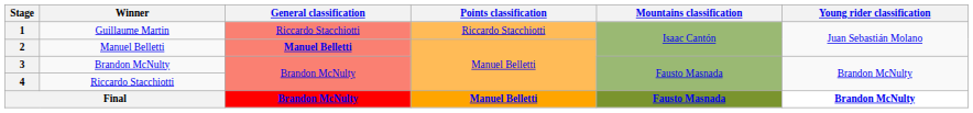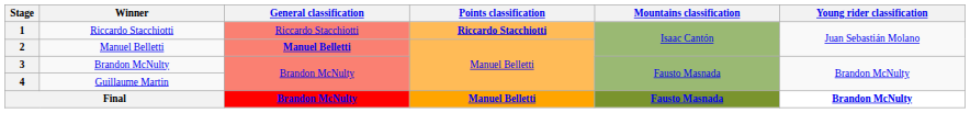 <table class="wikitable" style="text-align: center; font-size:smaller;">
 <tr style="background:#efefef;">
 <th style="width:1%;">Stage</th>
 <th style="width:12%;">Winner</th>
 <th style="width:12%;"><a href='#'>General classification</a><br></th>
 <th style="width:12%;"><a href='#'>Points classification</a><br></th>
 <th style="width:12%;"><a href='#'>Mountains classification</a><br></th>
 <th style="width:12%;"><a href='#'>Young rider classification</a><br></th>
 </tr>
 <tr>
 <th>1</th>
-<td><a href='#'>Guillaume Martin</a></td>
+<td><a href='#'>Riccardo Stacchiotti</a></td>
 <td style="background:salmon;"><a href='#'>Riccardo Stacchiotti</a></td>
-<td style="background:#FFBB57;"><a href='#'>Riccardo Stacchiotti</a></td>
+<td style="background:#FFBB57;"><strong><a href='#'>Riccardo Stacchiotti</a></strong></td>
 <td style="background:#9ab973;" rowspan="2"><a href='#'>Isaac Cantón</a></td>
 <td style="background:offwhite;" rowspan="2"><a href='#'>Juan Sebastián Molano</a></td>
 </tr>
 <tr>
 <th>2</th>
 <td><a href='#'>Manuel Belletti</a></td>
 <td style="background:salmon;"><strong><a href='#'>Manuel Belletti</a></strong></td>
 <td style="background:#FFBB57;" rowspan="3"><a href='#'>Manuel Belletti</a></td>
 </tr>
 <tr>
 <th>3</th>
 <td><a href='#'>Brandon McNulty</a></td>
 <td style="background:salmon;" rowspan="2"><a href='#'>Brandon McNulty</a></td>
 <td style="background:#9ab973;" rowspan="2"><a href='#'>Fausto Masnada</a></td>
 <td style="background:offwhite;" rowspan="2"><a href='#'>Brandon McNulty</a></td>
 </tr>
 <tr>
 <th>4</th>
-<td><a href='#'>Riccardo Stacchiotti</a></td>
+<td><a href='#'>Guillaume Martin</a></td>
 </tr>
 <tr>
 <th colspan="2">Final</th>
 <th style="background:red;"><a href='#'>Brandon McNulty</a></th>
 <th style="background:orange;"><a href='#'>Manuel Belletti</a></th>
 <th style="background:#7a942e;"><a href='#'>Fausto Masnada</a></th>
 <th style="background:white;"><a href='#'>Brandon McNulty</a></th>
 </tr>
 </table>
